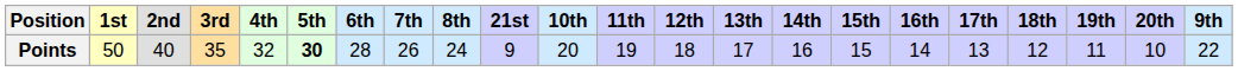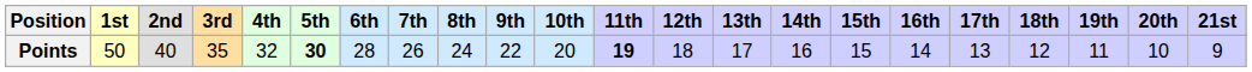 <table class="wikitable" style="font-size:85%; text-align:center">
 <tr>
 <th>Position</th>
 <td style="background:#FFFFBF;"> <strong>1st</strong> </td>
 <td style="background:#DFDFDF;"> <strong>2nd</strong> </td>
 <td style="background:#FFDF9F;"> <strong>3rd</strong> </td>
 <td style="background:#DFFFDF;"> <strong>4th</strong> </td>
 <td style="background:#DFFFDF;"> <strong>5th</strong> </td>
 <td style="background:#CFEAFF;"> <strong>6th</strong> </td>
 <td style="background:#CFEAFF;"> <strong>7th</strong> </td>
 <td style="background:#CFEAFF;"> <strong>8th</strong> </td>
-<td style="background:#CFCFFF;"> <strong>21st</strong> </td>
+<td style="background:#CFEAFF;"> <strong>9th</strong> </td>
 <td style="background:#CFEAFF;"> <strong>10th</strong> </td>
 <td style="background:#CFCFFF;"> <strong>11th</strong> </td>
 <td style="background:#CFCFFF;"> <strong>12th</strong> </td>
 <td style="background:#CFCFFF;"> <strong>13th</strong> </td>
 <td style="background:#CFCFFF;"> <strong>14th</strong> </td>
 <td style="background:#CFCFFF;"> <strong>15th</strong> </td>
 <td style="background:#CFCFFF;"> <strong>16th</strong> </td>
 <td style="background:#CFCFFF;"> <strong>17th</strong> </td>
 <td style="background:#CFCFFF;"> <strong>18th</strong> </td>
 <td style="background:#CFCFFF;"> <strong>19th</strong> </td>
 <td style="background:#CFCFFF;"> <strong>20th</strong> </td>
-<td style="background:#CFEAFF;"> <strong>9th</strong> </td>
+<td style="background:#CFCFFF;"> <strong>21st</strong> </td>
 </tr>
 <tr>
 <th>Points</th>
 <td style="background:#FFFFBF;">50</td>
 <td style="background:#DFDFDF;">40</td>
 <td style="background:#FFDF9F;">35</td>
 <td style="background:#DFFFDF;">32</td>
 <td style="background:#DFFFDF;"><strong>30</strong></td>
 <td style="background:#CFEAFF;">28</td>
 <td style="background:#CFEAFF;">26</td>
 <td style="background:#CFEAFF;">24</td>
-<td style="background:#CFCFFF;">9</td>
+<td style="background:#CFEAFF;">22</td>
 <td style="background:#CFEAFF;">20</td>
-<td style="background:#CFCFFF;">19</td>
+<td style="background:#CFCFFF;"><strong>19</strong></td>
 <td style="background:#CFCFFF;">18</td>
 <td style="background:#CFCFFF;">17</td>
 <td style="background:#CFCFFF;">16</td>
 <td style="background:#CFCFFF;">15</td>
 <td style="background:#CFCFFF;">14</td>
 <td style="background:#CFCFFF;">13</td>
 <td style="background:#CFCFFF;">12</td>
 <td style="background:#CFCFFF;">11</td>
 <td style="background:#CFCFFF;">10</td>
-<td style="background:#CFEAFF;">22</td>
+<td style="background:#CFCFFF;">9</td>
 </tr>
 </table>
